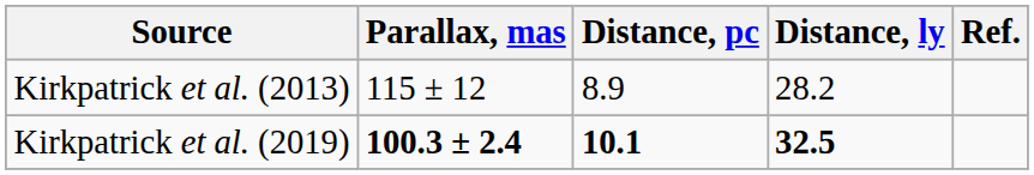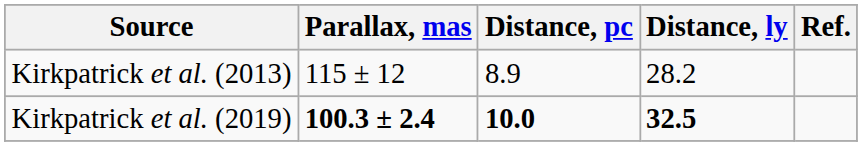 <table class="wikitable">
 <tr>
 <th>Source</th>
 <th>Parallax, <a href='#'>mas</a></th>
 <th>Distance, <a href='#'>pc</a></th>
 <th>Distance, <a href='#'>ly</a></th>
 <th>Ref.</th>
 </tr>
 <tr>
 <td>Kirkpatrick <em>et al.</em> (2013)</td>
 <td>115 ± 12</td>
 <td>8.9</td>
 <td>28.2</td>
 <td></td>
 </tr>
 <tr>
 <td>Kirkpatrick <em>et al.</em> (2019)</td>
 <td><strong>100.3 ± 2.4</strong></td>
-<td><strong>10.1</strong></td>
+<td><strong>10.0</strong></td>
 <td><strong>32.5 </strong></td>
 <td></td>
 </tr>
 </table>
